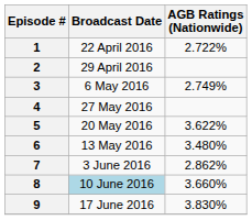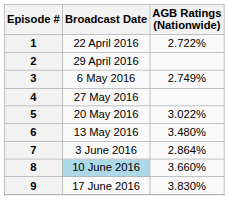 <table class=wikitable style="text-align:center">
 <tr>
 <th>Episode #</th>
 <th>Broadcast Date</th>
 <th>AGB Ratings<br>(Nationwide)<br></th>
 </tr>
 <tr>
 <th>1</th>
 <td>22 April 2016</td>
 <td>2.722%</td>
 </tr>
 <tr>
 <th>2</th>
 <td>29 April 2016</td>
 <td></td>
 </tr>
 <tr>
 <th>3</th>
 <td>6 May 2016</td>
 <td>2.749%</td>
 </tr>
 <tr>
 <th>4</th>
 <td>27 May 2016</td>
 <td></td>
 </tr>
 <tr>
 <th>5</th>
 <td>20 May 2016</td>
-<td>3.622%</td>
+<td>3.022%</td>
 </tr>
 <tr>
 <th>6</th>
 <td>13 May 2016</td>
 <td>3.480%</td>
 </tr>
 <tr>
 <th>7</th>
 <td>3 June 2016</td>
-<td>2.862%</td>
+<td>2.864%</td>
 </tr>
 <tr>
 <th>8</th>
 <td style="background: lightblue;">10 June 2016</td>
 <td>3.660%</td>
 </tr>
 <tr>
 <th>9</th>
 <td>17 June 2016</td>
 <td>3.830%</td>
 </tr>
 <tr>
 </tr>
 </table>
